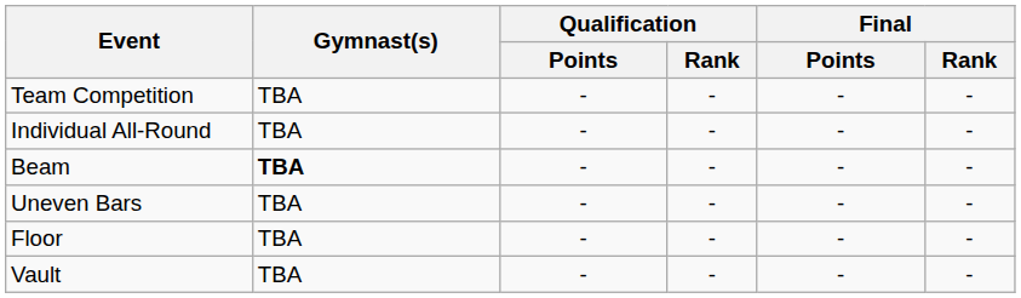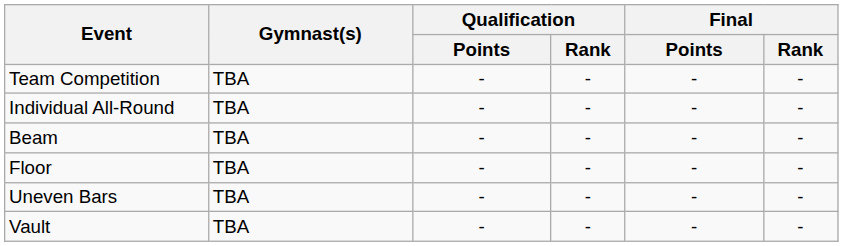 <table class=wikitable style="font-size:90%">
 <tr>
 <th rowspan="2" width=150>Event</th>
 <th rowspan="2" width=150>Gymnast(s)</th>
 <th colspan="2" width=150>Qualification</th>
 <th colspan="2" width=150>Final</th>
 </tr>
 <tr>
 <th width=100>Points</th>
 <th width=50>Rank</th>
 <th width=100>Points</th>
 <th width=50>Rank</th>
 </tr>
 <tr>
 <td>Team Competition</td>
 <td>TBA</td>
 <td align="center">-</td>
 <td align="center">-</td>
 <td align="center">-</td>
 <td align="center">-</td>
 </tr>
 <tr>
 <td>Individual All-Round</td>
 <td>TBA</td>
 <td align="center">-</td>
 <td align="center">-</td>
 <td align="center">-</td>
 <td align="center">-</td>
 </tr>
 <tr>
 <td>Beam</td>
-<td><strong>TBA</strong></td>
-<td align="center">-</td>
-<td align="center">-</td>
-<td align="center">-</td>
-<td align="center">-</td>
-</tr>
-<tr>
-<td>Uneven Bars</td>
 <td>TBA</td>
 <td align="center">-</td>
 <td align="center">-</td>
 <td align="center">-</td>
 <td align="center">-</td>
 </tr>
 <tr>
 <td>Floor</td>
 <td>TBA</td>
 <td align="center">-</td>
 <td align="center">-</td>
 <td align="center">-</td>
 <td align="center">-</td>
 </tr>
 <tr>
+<td>Uneven Bars</td>
+<td>TBA</td>
+<td align="center">-</td>
+<td align="center">-</td>
+<td align="center">-</td>
+<td align="center">-</td>
+</tr>
+<tr>
 <td>Vault</td>
 <td>TBA</td>
 <td align="center">-</td>
 <td align="center">-</td>
 <td align="center">-</td>
 <td align="center">-</td>
 </tr>
 </table>
